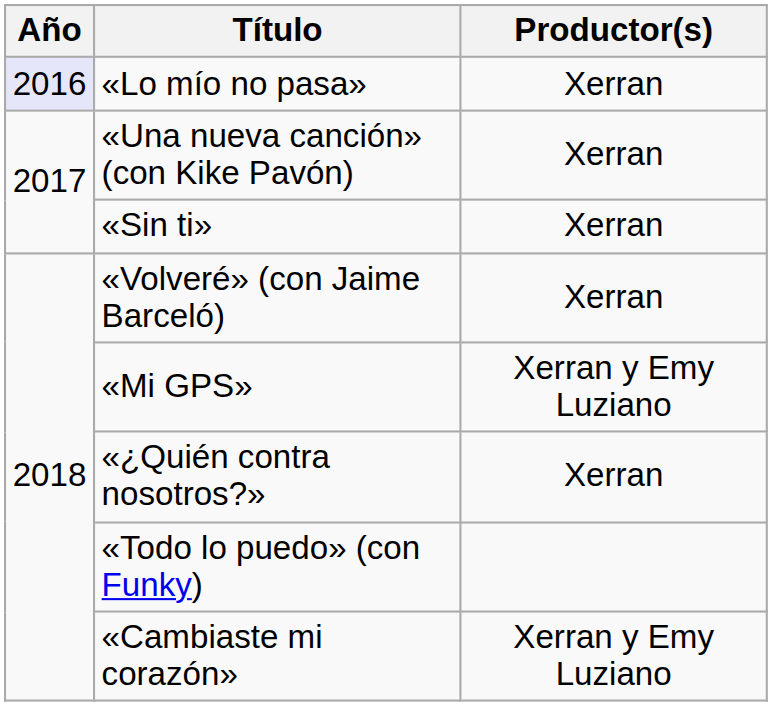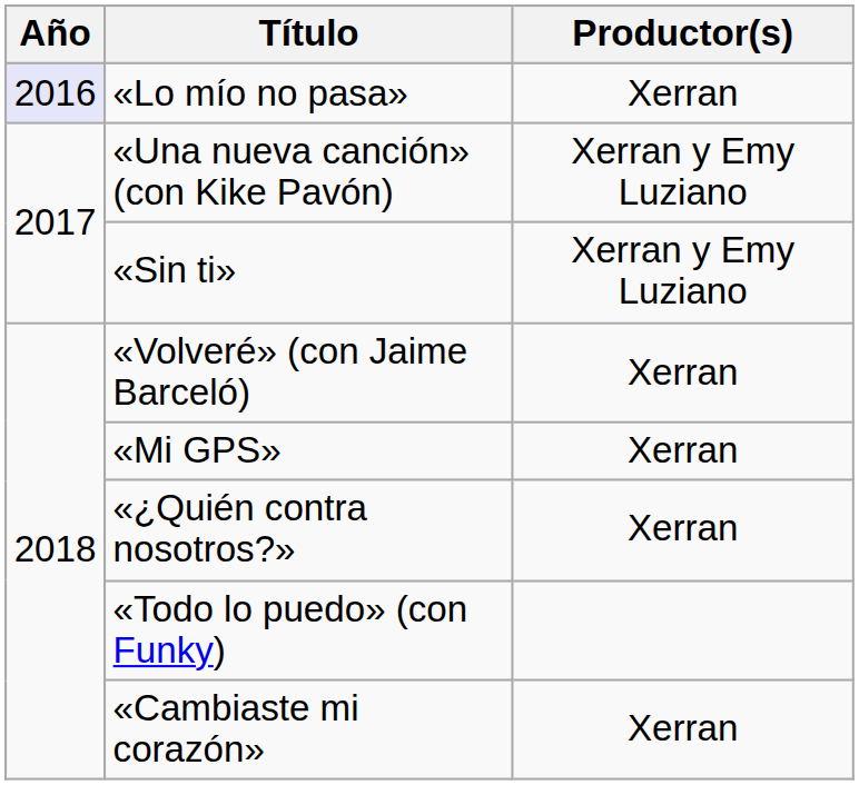 <table class="wikitable">
 <tr>
 <th style="width:20px;">Año</th>
 <th style="width:170px;">Título</th>
 <th style="width:140px;">Productor(s)</th>
 </tr>
 <tr>
 <td style="background: lavender;">2016</td>
 <td>«Lo mío no pasa»</td>
 <td style="text-align:center;">Xerran</td>
 </tr>
 <tr>
 <td rowspan="2">2017</td>
 <td>«Una nueva canción» (con Kike Pavón)</td>
-<td style="text-align:center;">Xerran</td>
+<td style="text-align:center;">Xerran y Emy Luziano</td>
 </tr>
 <tr>
 <td>«Sin ti»</td>
-<td style="text-align:center;">Xerran</td>
+<td style="text-align:center;">Xerran y Emy Luziano</td>
 </tr>
 <tr>
 <td rowspan="5">2018</td>
 <td>«Volveré» (con Jaime Barceló)</td>
 <td style="text-align:center;">Xerran</td>
 </tr>
 <tr>
 <td>«Mi GPS»</td>
-<td style="text-align:center;">Xerran y Emy Luziano</td>
+<td style="text-align:center;">Xerran</td>
 </tr>
 <tr>
 <td>«¿Quién contra nosotros?»</td>
 <td style="text-align:center;">Xerran</td>
 </tr>
 <tr>
 <td>«Todo lo puedo» (con <a href='#'>Funky</a>)</td>
 <td style="text-align:center;"></td>
 </tr>
 <tr>
 <td>«Cambiaste mi corazón»</td>
-<td style="text-align:center;">Xerran y Emy Luziano</td>
+<td style="text-align:center;">Xerran</td>
 </tr>
 </table>
